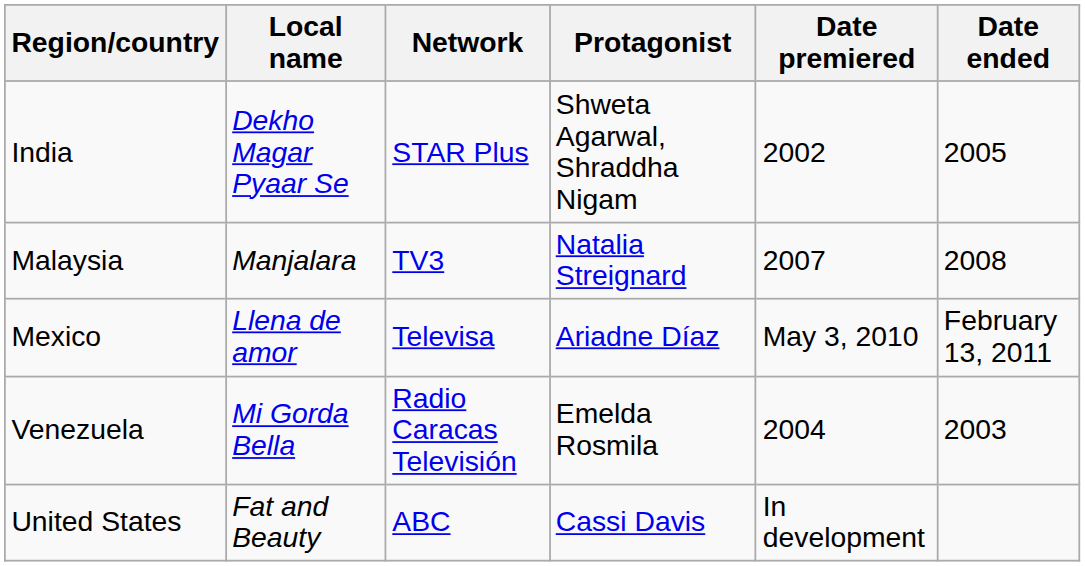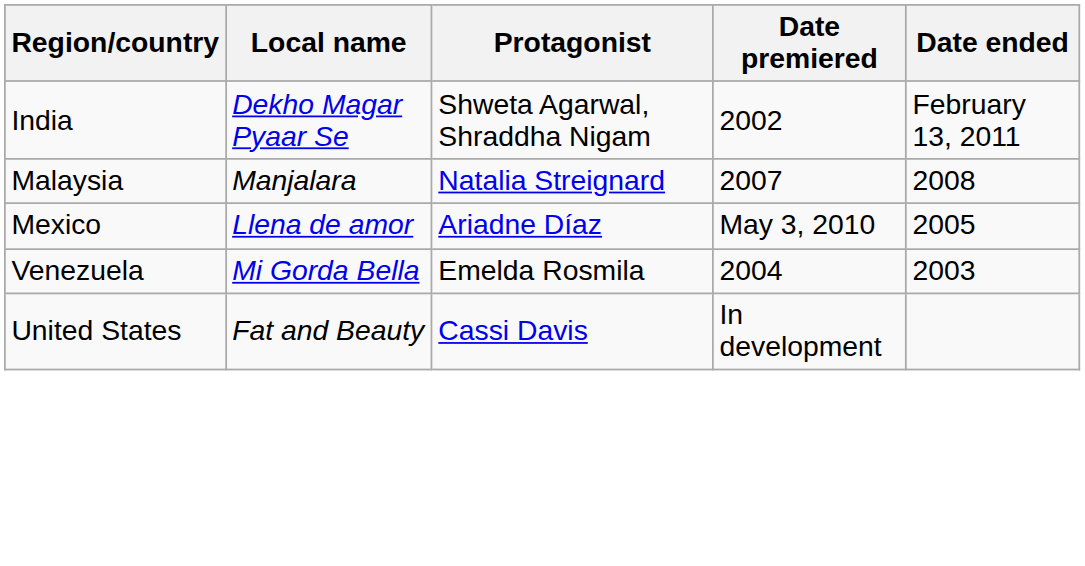 <table class="wikitable">
 <tr>
 <th>Region/country</th>
 <th>Local name</th>
-<th>Network</th>
 <th>Protagonist</th>
 <th>Date premiered</th>
 <th>Date ended</th>
 </tr>
 <tr>
 <td>India</td>
 <td><em><a href='#'>Dekho Magar Pyaar Se</a></em></td>
-<td><a href='#'>STAR Plus</a></td>
 <td>Shweta Agarwal, Shraddha Nigam</td>
 <td>2002</td>
-<td>2005</td>
+<td>February 13, 2011</td>
 </tr>
 <tr>
 <td>Malaysia</td>
 <td><em>Manjalara</em></td>
-<td><a href='#'>TV3</a></td>
 <td><a href='#'>Natalia Streignard</a></td>
 <td>2007</td>
 <td>2008</td>
 </tr>
 <tr>
 <td>Mexico</td>
 <td><em><a href='#'>Llena de amor</a></em></td>
-<td><a href='#'>Televisa</a></td>
 <td><a href='#'>Ariadne Díaz</a></td>
 <td>May 3, 2010</td>
-<td>February 13, 2011</td>
+<td>2005</td>
 </tr>
 <tr>
 <td>Venezuela</td>
 <td><em><a href='#'>Mi Gorda Bella</a></em></td>
-<td><a href='#'>Radio Caracas Televisión</a></td>
 <td>Emelda Rosmila</td>
 <td>2004</td>
 <td>2003</td>
 </tr>
 <tr>
 <td>United States</td>
 <td><em>Fat and Beauty</em></td>
-<td><a href='#'>ABC</a></td>
 <td><a href='#'>Cassi Davis</a></td>
 <td>In development</td>
 <td></td>
 </tr>
 </table>
